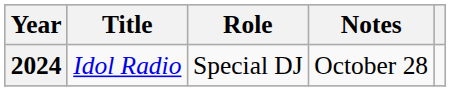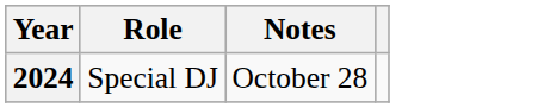 <table class="wikitable sortable plainrowheaders">
 <tr>
 <th scope="col">Year</th>
-<th scope="col">Title</th>
 <th scope="col">Role</th>
 <th>Notes</th>
 <th scope="col" class="unsortable"></th>
 </tr>
 <tr>
 <th scope="row">2024</th>
-<td><em><a href='#'>Idol Radio</a></em></td>
 <td>Special DJ</td>
 <td>October 28</td>
 <td></td>
 </tr>
 </table>
